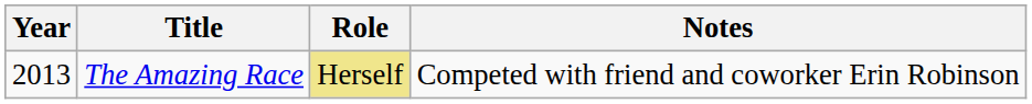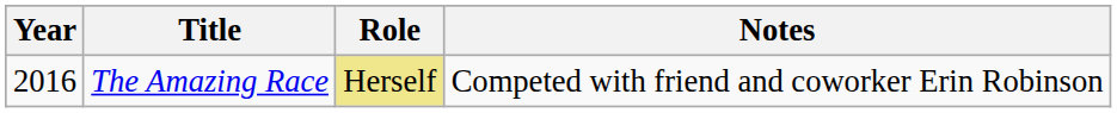 <table class="wikitable sortable">
 <tr>
 <th>Year</th>
 <th>Title</th>
 <th>Role</th>
 <th class="unsortable">Notes</th>
 </tr>
 <tr>
-<td>2013</td>
+<td>2016</td>
 <td><em><a href='#'>The Amazing Race</a></em></td>
 <td style="background: khaki;">Herself</td>
 <td>Competed with friend and coworker Erin Robinson</td>
 </tr>
 </table>
